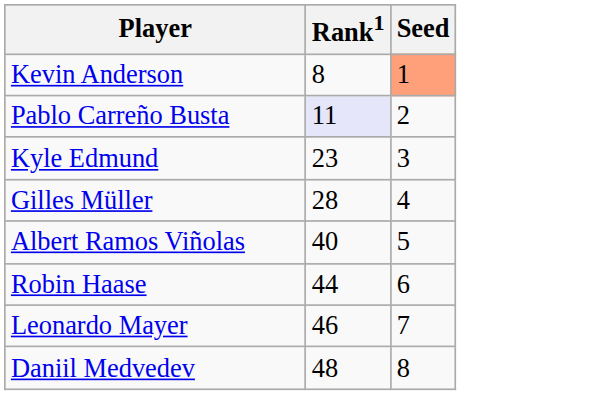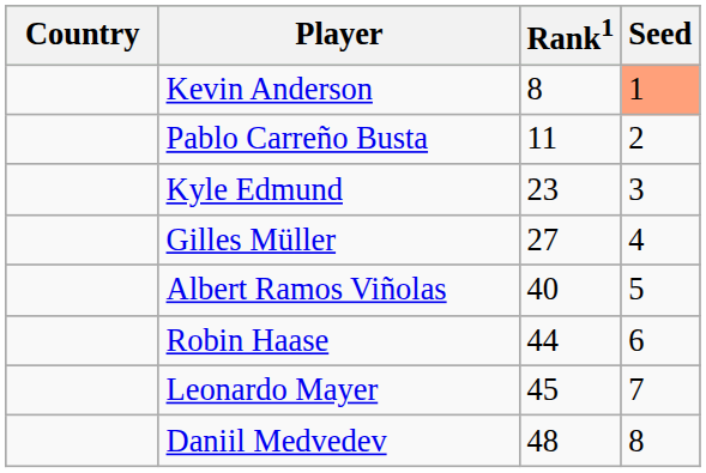 <table class=wikitable>
 <tr style="background:#cfc;">
+<th width="70">Country</th>
 <th width="175">Player</th>
 <th>Rank<sup>1</sup></th>
 <th>Seed</th>
 </tr>
 <tr>
+<td></td>
 <td><a href='#'>Kevin Anderson</a></td>
 <td>8</td>
 <td style="background: lightsalmon;">1</td>
 </tr>
 <tr>
+<td></td>
 <td><a href='#'>Pablo Carreño Busta</a></td>
-<td style="background: lavender;">11</td>
+<td>11</td>
 <td>2</td>
 </tr>
 <tr>
+<td></td>
 <td><a href='#'>Kyle Edmund</a></td>
 <td>23</td>
 <td>3</td>
 </tr>
 <tr>
+<td></td>
 <td><a href='#'>Gilles Müller</a></td>
-<td>28</td>
+<td>27</td>
 <td>4</td>
 </tr>
 <tr>
+<td></td>
 <td><a href='#'>Albert Ramos Viñolas</a></td>
 <td>40</td>
 <td>5</td>
 </tr>
 <tr>
+<td></td>
 <td><a href='#'>Robin Haase</a></td>
 <td>44</td>
 <td>6</td>
 </tr>
 <tr>
+<td></td>
 <td><a href='#'>Leonardo Mayer</a></td>
-<td>46</td>
+<td>45</td>
 <td>7</td>
 </tr>
 <tr>
+<td></td>
 <td><a href='#'>Daniil Medvedev</a></td>
 <td>48</td>
 <td>8</td>
 </tr>
 </table>
